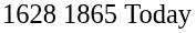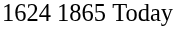 <table align="right" style="margin-right:10px;">
 <tr>
 <td></td>
 <td></td>
 <td></td>
 </tr>
 <tr style="text-align:center">
-<td>1628</td>
+<td>1624</td>
 <td>1865</td>
 <td>Today</td>
 </tr>
 </table>
